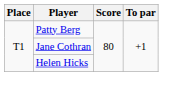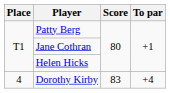 <table class="wikitable">
 <tr>
 <th>Place</th>
 <th>Player</th>
 <th>Score</th>
 <th>To par</th>
 </tr>
 <tr>
 <td rowspan=3 align=center>T1</td>
 <td> <a href='#'>Patty Berg</a></td>
 <td rowspan=3 align=center>80</td>
 <td rowspan=3 align=center>+1</td>
 </tr>
 <tr>
 <td> <a href='#'>Jane Cothran</a></td>
 </tr>
 <tr>
 <td> <a href='#'>Helen Hicks</a></td>
 </tr>
+<tr>
+<td align=center>4</td>
+<td> <a href='#'>Dorothy Kirby</a></td>
+<td align=center>83</td>
+<td align=center>+4</td>
+</tr>
 </table>
